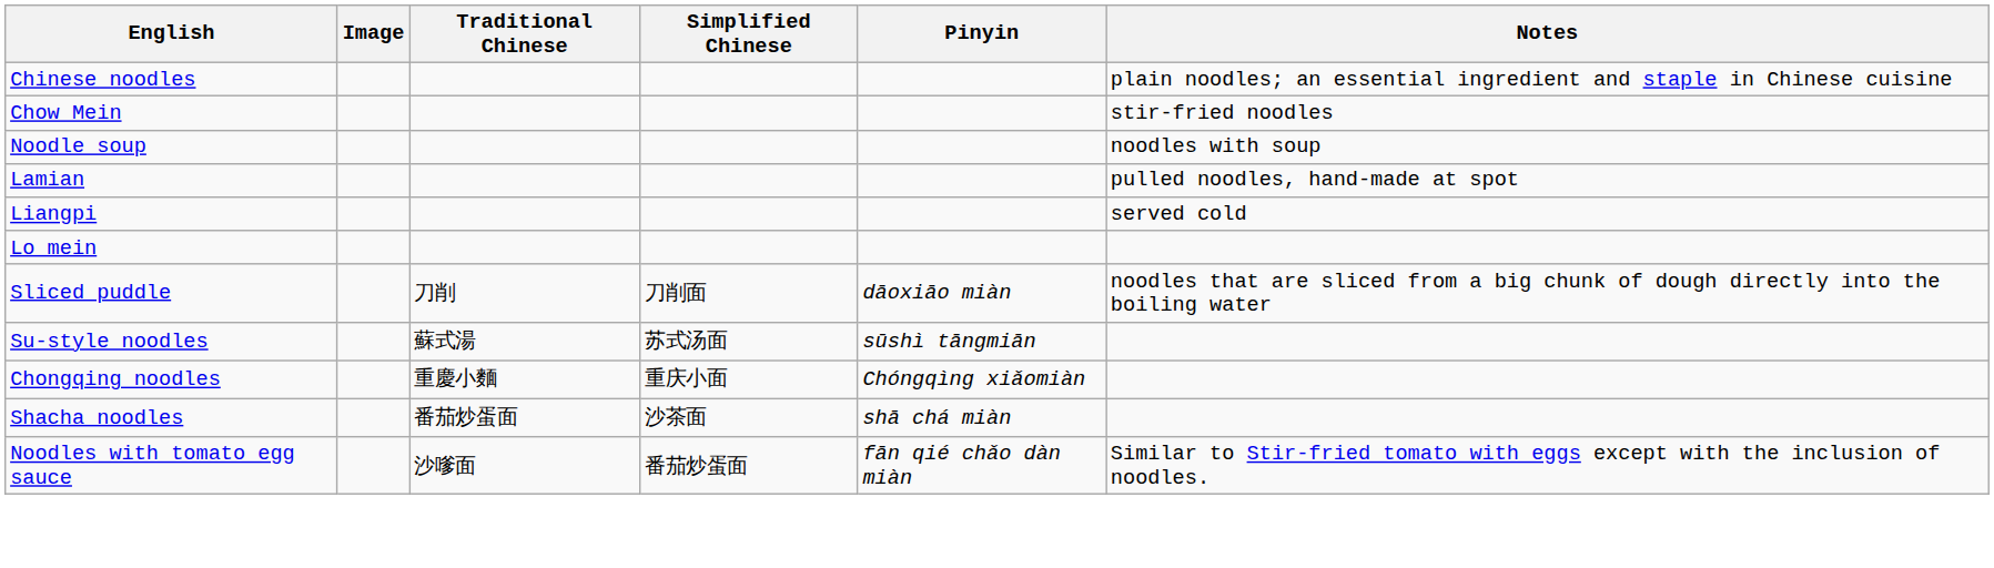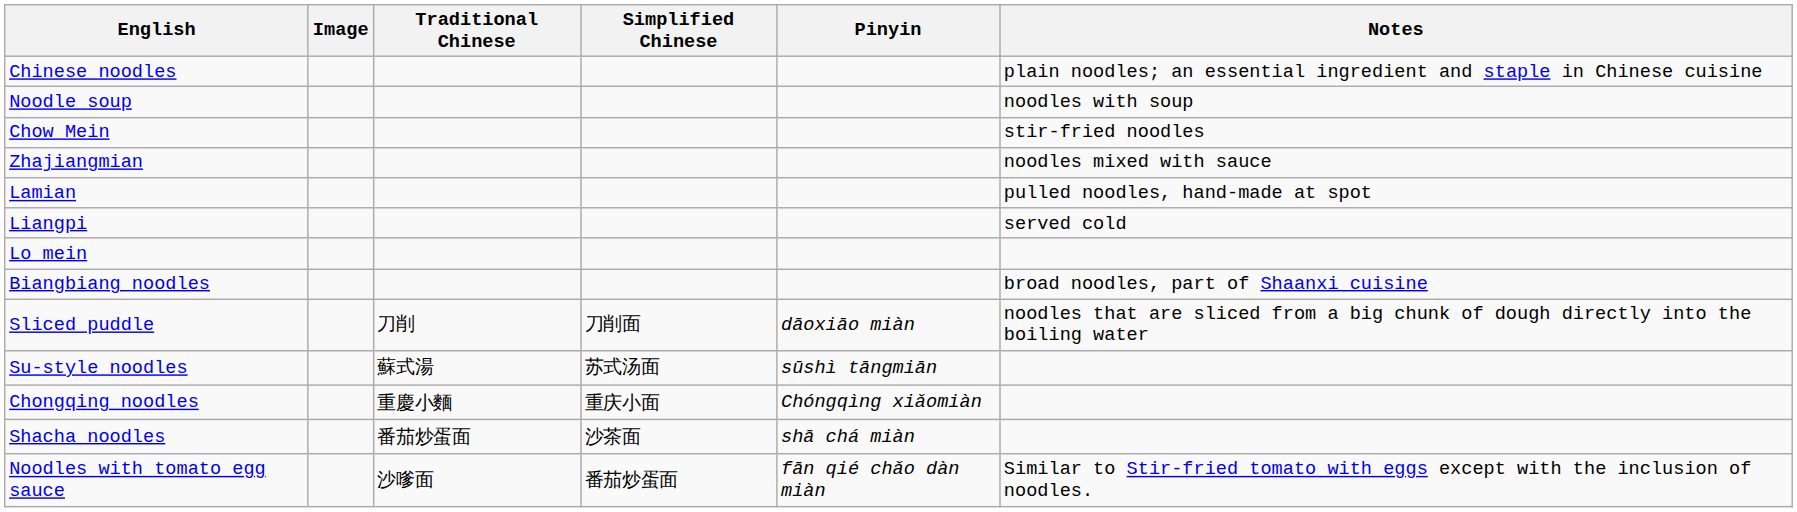 <table class="wikitable">
 <tr>
 <th>English</th>
 <th>Image</th>
 <th>Traditional Chinese</th>
 <th>Simplified Chinese</th>
 <th>Pinyin</th>
 <th>Notes</th>
 </tr>
 <tr>
 <td><a href='#'>Chinese noodles</a></td>
 <td></td>
 <td></td>
 <td></td>
 <td></td>
 <td>plain noodles; an essential ingredient and <a href='#'>staple</a> in Chinese cuisine</td>
 </tr>
 <tr>
+<td><a href='#'>Noodle soup</a></td>
+<td></td>
+<td></td>
+<td></td>
+<td></td>
+<td>noodles with soup</td>
+</tr>
+<tr>
 <td><a href='#'>Chow Mein</a></td>
 <td></td>
 <td></td>
 <td></td>
 <td></td>
 <td>stir-fried noodles</td>
 </tr>
 <tr>
-<td><a href='#'>Noodle soup</a></td>
+<td><a href='#'>Zhajiangmian</a></td>
 <td></td>
 <td></td>
 <td></td>
 <td></td>
-<td>noodles with soup</td>
+<td>noodles mixed with sauce</td>
 </tr>
 <tr>
 <td><a href='#'>Lamian</a></td>
 <td></td>
 <td></td>
 <td></td>
 <td></td>
 <td>pulled noodles, hand-made at spot</td>
 </tr>
 <tr>
 <td><a href='#'>Liangpi</a></td>
 <td></td>
 <td></td>
 <td></td>
 <td></td>
 <td>served cold</td>
 </tr>
 <tr>
 <td><a href='#'>Lo mein</a></td>
 <td></td>
 <td></td>
 <td></td>
 <td></td>
 <td></td>
+</tr>
+<tr>
+<td><a href='#'>Biangbiang noodles</a></td>
+<td></td>
+<td></td>
+<td></td>
+<td></td>
+<td>broad noodles, part of <a href='#'>Shaanxi cuisine</a></td>
 </tr>
 <tr>
 <td><a href='#'>Sliced puddle</a></td>
 <td></td>
 <td>刀削</td>
 <td>刀削面</td>
 <td><em>dāoxiāo miàn</em></td>
 <td>noodles that are sliced from a big chunk of dough directly into the boiling water</td>
 </tr>
 <tr>
 <td><a href='#'>Su-style noodles</a></td>
 <td></td>
 <td>蘇式湯</td>
 <td>苏式汤面</td>
 <td><em>sūshì tāngmiān</em></td>
 <td></td>
 </tr>
 <tr>
 <td><a href='#'>Chongqing noodles</a></td>
 <td></td>
 <td>重慶小麵</td>
 <td>重庆小面</td>
 <td><em>Chóngqìng xiǎomiàn</em></td>
 <td></td>
 </tr>
 <tr>
 <td><a href='#'>Shacha noodles</a></td>
 <td></td>
 <td>番茄炒蛋面</td>
 <td>沙茶面</td>
 <td><em>shā chá miàn</em></td>
 <td></td>
 </tr>
 <tr>
 <td><a href='#'>Noodles with tomato egg sauce</a></td>
 <td></td>
 <td>沙嗲面</td>
 <td>番茄炒蛋面</td>
 <td><em>fān qié chǎo dàn miàn</em></td>
 <td>Similar to <a href='#'>Stir-fried tomato with eggs</a> except with the inclusion of noodles.</td>
 </tr>
 </table>
